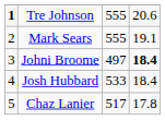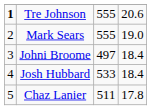 <table class="wikitable sortable" style="text-align:center">
 <tr>
 </tr>
 <tr>
 <td><strong>1</strong></td>
 <td><a href='#'>Tre Johnson</a></td>
 <td>555</td>
 <td>20.6</td>
 </tr>
 <tr>
 <td>2</td>
 <td><a href='#'>Mark Sears</a></td>
 <td>555</td>
-<td>19.1</td>
+<td>19.0</td>
 </tr>
 <tr>
 <td>3</td>
 <td><a href='#'>Johni Broome</a></td>
 <td>497</td>
-<td><strong>18.4</strong></td>
+<td>18.4</td>
 </tr>
 <tr>
 <td>4</td>
 <td><a href='#'>Josh Hubbard</a></td>
 <td>533</td>
 <td>18.4</td>
 </tr>
 <tr>
 <td>5</td>
 <td><a href='#'>Chaz Lanier</a></td>
-<td>517</td>
+<td>511</td>
 <td>17.8</td>
 </tr>
 </table>
